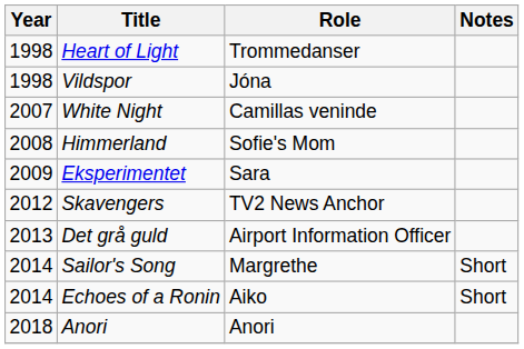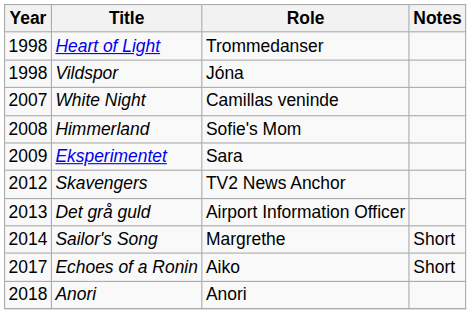 <table class="wikitable sortable">
 <tr>
 <th>Year</th>
 <th>Title</th>
 <th>Role</th>
 <th class="unsortable">Notes</th>
 </tr>
 <tr>
 <td>1998</td>
 <td><em><a href='#'>Heart of Light</a></em></td>
 <td>Trommedanser</td>
 <td></td>
 </tr>
 <tr>
 <td>1998</td>
 <td><em>Vildspor</em></td>
 <td>Jóna</td>
 <td></td>
 </tr>
 <tr>
 <td>2007</td>
 <td><em>White Night</em></td>
 <td>Camillas veninde</td>
 <td></td>
 </tr>
 <tr>
 <td>2008</td>
 <td><em>Himmerland</em></td>
 <td>Sofie's Mom</td>
 <td></td>
 </tr>
 <tr>
 <td>2009</td>
 <td><em><a href='#'>Eksperimentet</a></em></td>
 <td>Sara</td>
 <td></td>
 </tr>
 <tr>
 <td>2012</td>
 <td><em>Skavengers</em></td>
 <td>TV2 News Anchor</td>
 <td></td>
 </tr>
 <tr>
 <td>2013</td>
 <td><em>Det grå guld</em></td>
 <td>Airport Information Officer</td>
 <td></td>
 </tr>
 <tr>
 <td>2014</td>
 <td><em>Sailor's Song</em></td>
 <td>Margrethe</td>
 <td>Short</td>
 </tr>
 <tr>
-<td>2014</td>
+<td>2017</td>
 <td><em>Echoes of a Ronin</em></td>
 <td>Aiko</td>
 <td>Short</td>
 </tr>
 <tr>
 <td>2018</td>
 <td><em>Anori</em></td>
 <td>Anori</td>
 <td></td>
 </tr>
 <tr>
 </tr>
 </table>
